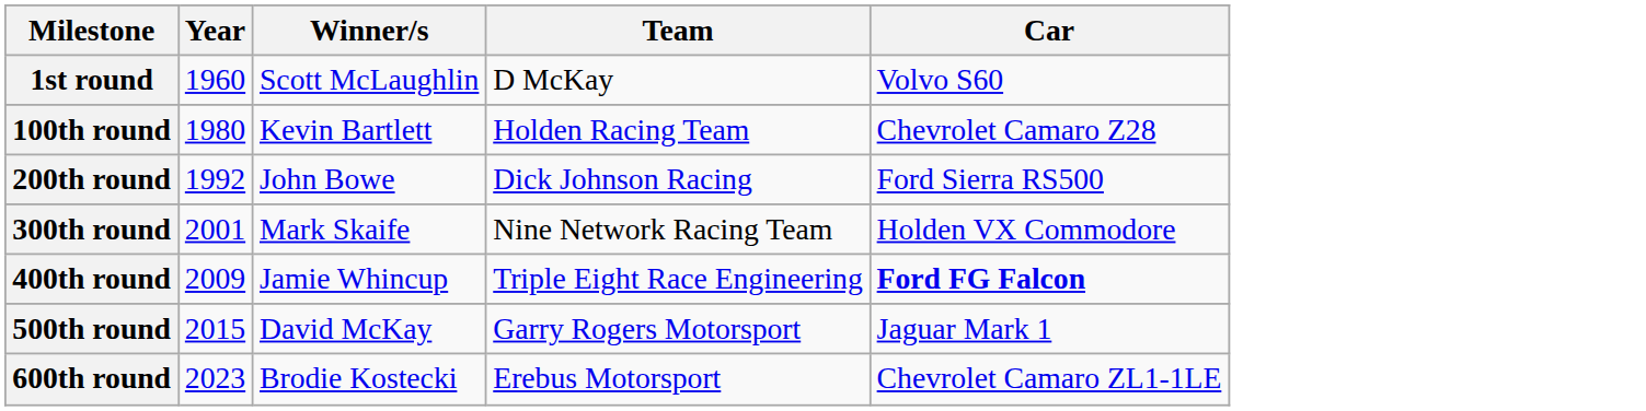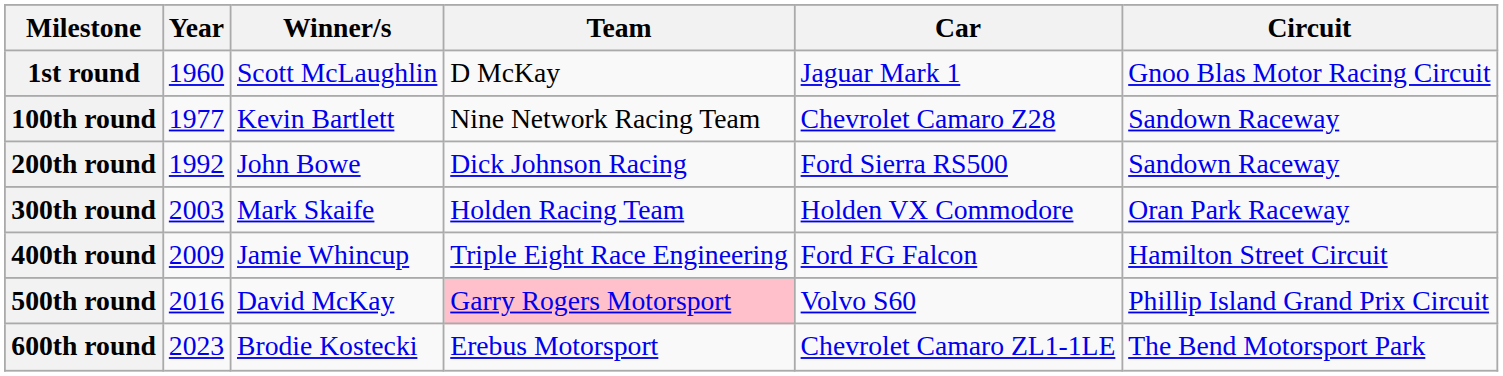 <table class="wikitable" style="font-size: 95%;">
 <tr>
 <th>Milestone</th>
 <th>Year</th>
 <th>Winner/s</th>
 <th>Team</th>
 <th>Car</th>
+<th>Circuit</th>
 </tr>
 <tr>
 <th>1st round</th>
 <td align="center"><a href='#'>1960</a></td>
 <td> <a href='#'>Scott McLaughlin</a></td>
 <td>D McKay</td>
-<td><a href='#'>Volvo S60</a></td>
+<td><a href='#'>Jaguar Mark 1</a></td>
+<td><a href='#'>Gnoo Blas Motor Racing Circuit</a></td>
 </tr>
 <tr>
 <th>100th round</th>
-<td align="center"><a href='#'>1980</a></td>
+<td align="center"><a href='#'>1977</a></td>
 <td> <a href='#'>Kevin Bartlett</a></td>
-<td><a href='#'>Holden Racing Team</a></td>
+<td>Nine Network Racing Team</td>
 <td><a href='#'>Chevrolet Camaro Z28</a></td>
+<td><a href='#'>Sandown Raceway</a></td>
 </tr>
 <tr>
 <th>200th round</th>
 <td align="center"><a href='#'>1992</a></td>
 <td> <a href='#'>John Bowe</a></td>
 <td><a href='#'>Dick Johnson Racing</a></td>
 <td><a href='#'>Ford Sierra RS500</a></td>
+<td><a href='#'>Sandown Raceway</a></td>
 </tr>
 <tr>
 <th>300th round</th>
-<td align="center"><a href='#'>2001</a></td>
+<td align="center"><a href='#'>2003</a></td>
 <td> <a href='#'>Mark Skaife</a></td>
-<td>Nine Network Racing Team</td>
+<td><a href='#'>Holden Racing Team</a></td>
 <td><a href='#'>Holden VX Commodore</a></td>
+<td><a href='#'>Oran Park Raceway</a></td>
 </tr>
 <tr>
 <th>400th round</th>
 <td align="center"><a href='#'>2009</a></td>
 <td> <a href='#'>Jamie Whincup</a></td>
 <td><a href='#'>Triple Eight Race Engineering</a></td>
-<td><strong><a href='#'>Ford FG Falcon</a></strong></td>
+<td><a href='#'>Ford FG Falcon</a></td>
+<td><a href='#'>Hamilton Street Circuit</a></td>
 </tr>
 <tr>
 <th>500th round</th>
-<td align="center"><a href='#'>2015</a></td>
+<td align="center"><a href='#'>2016</a></td>
 <td> <a href='#'>David McKay</a></td>
-<td><a href='#'>Garry Rogers Motorsport</a></td>
-<td><a href='#'>Jaguar Mark 1</a></td>
+<td style="background: pink;"><a href='#'>Garry Rogers Motorsport</a></td>
+<td><a href='#'>Volvo S60</a></td>
+<td><a href='#'>Phillip Island Grand Prix Circuit</a></td>
 </tr>
 <tr>
 <th>600th round</th>
 <td align="center"><a href='#'>2023</a></td>
 <td> <a href='#'>Brodie Kostecki</a></td>
 <td><a href='#'>Erebus Motorsport</a></td>
 <td><a href='#'>Chevrolet Camaro ZL1-1LE</a></td>
+<td><a href='#'>The Bend Motorsport Park</a></td>
 </tr>
 </table>
